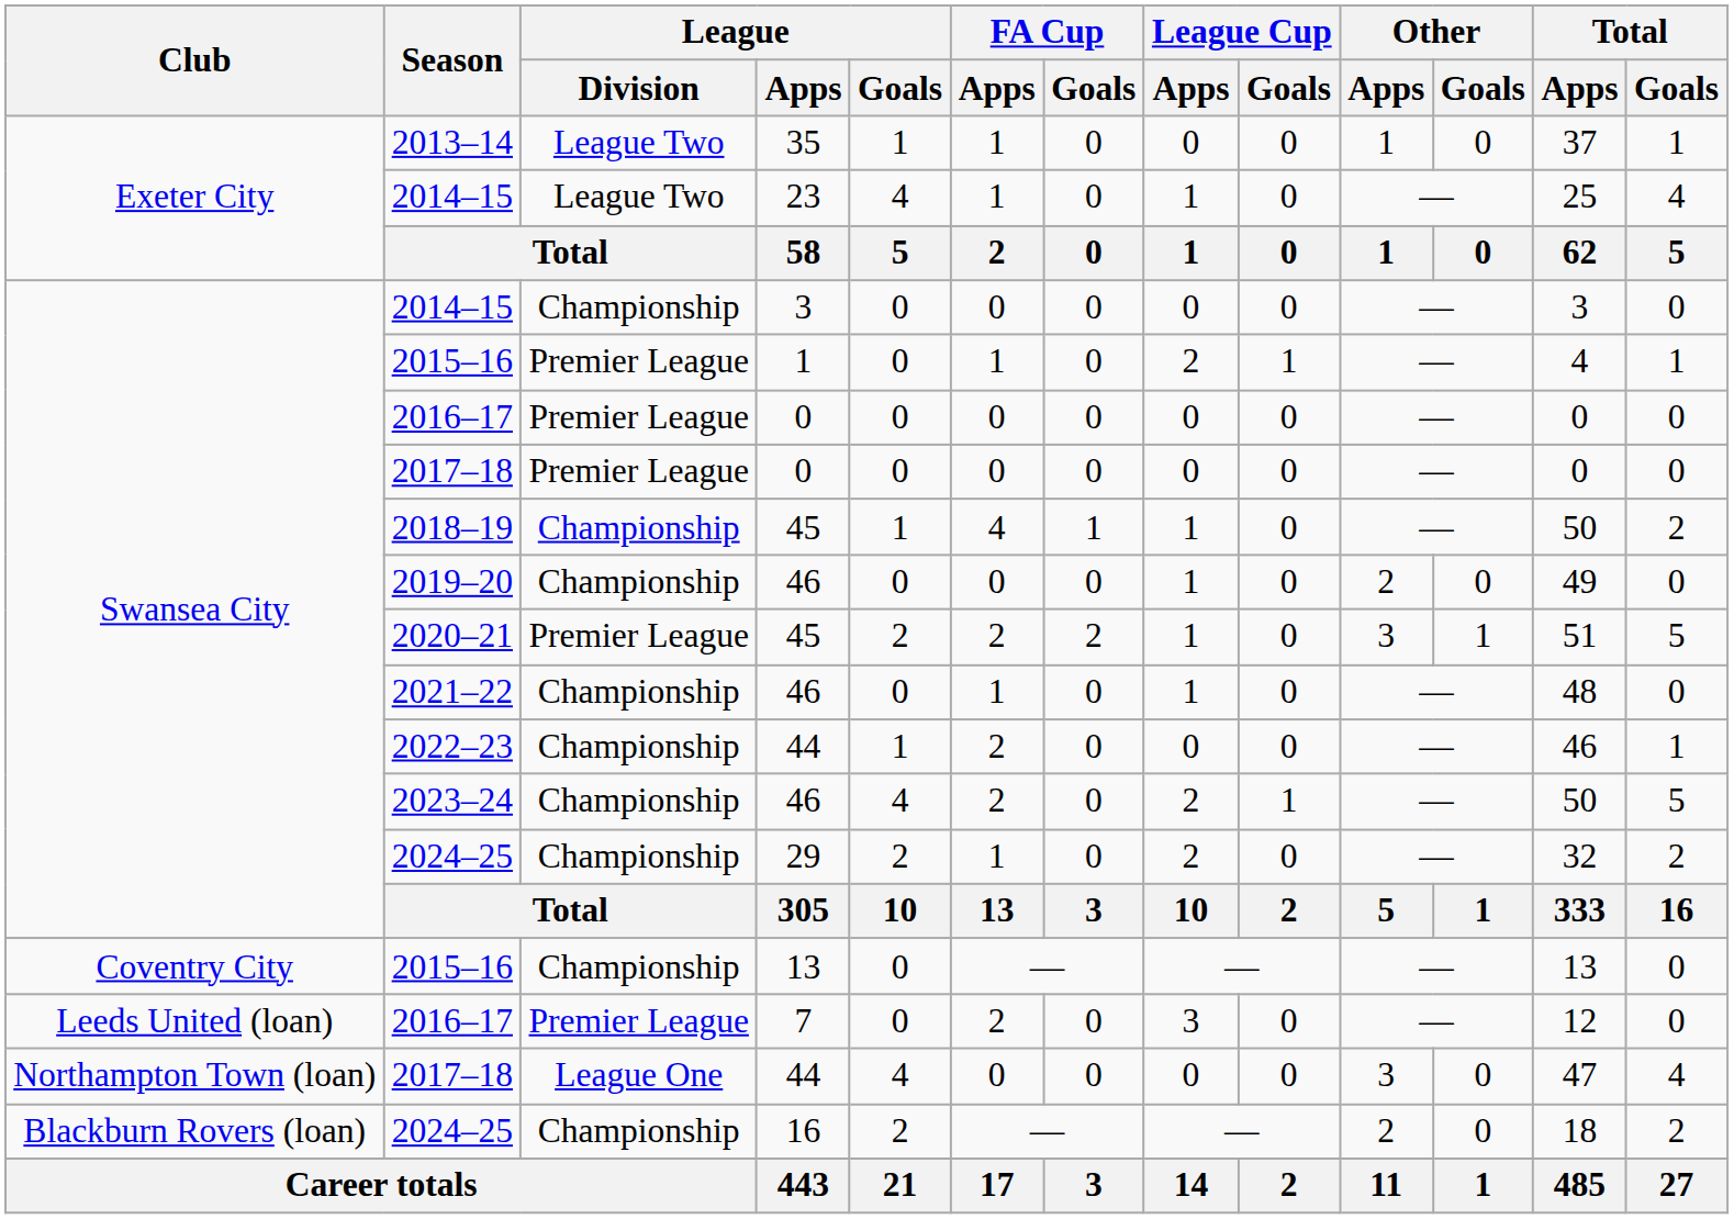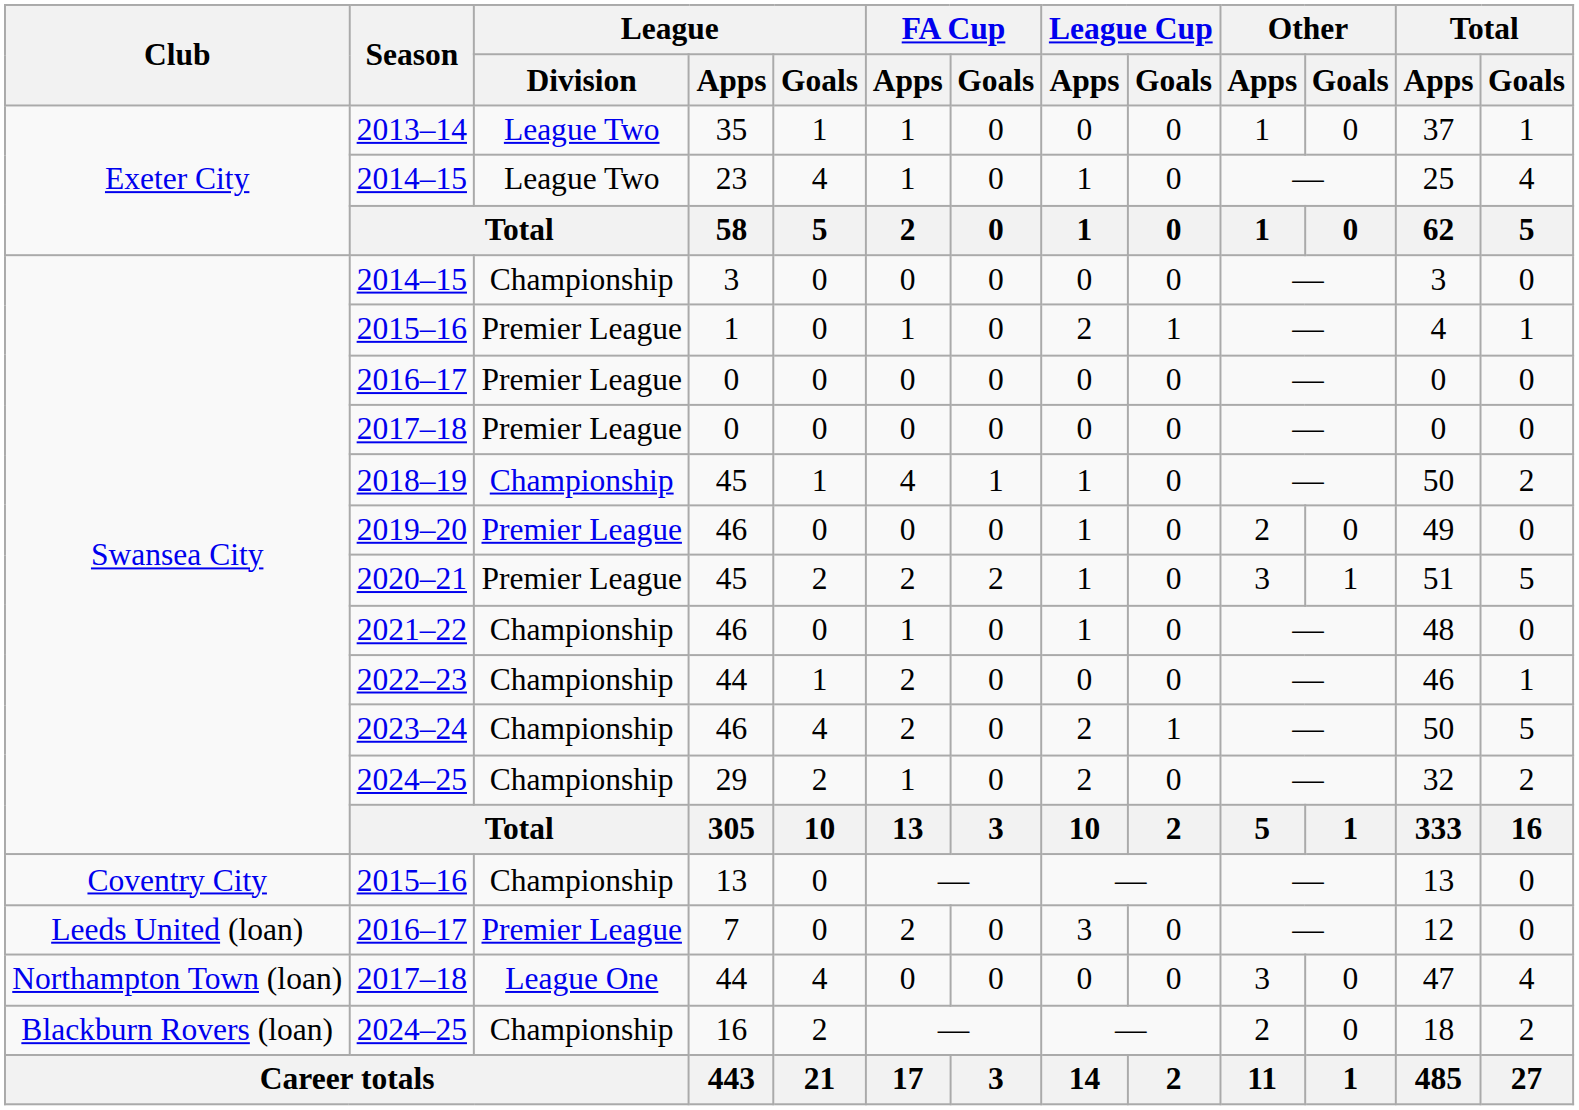 <table class="wikitable" style="text-align:center">
 <tr>
 <th rowspan="2">Club</th>
 <th rowspan="2">Season</th>
 <th colspan="3">League</th>
 <th colspan="2"><a href='#'>FA Cup</a></th>
 <th colspan="2"><a href='#'>League Cup</a></th>
 <th colspan="2">Other</th>
 <th colspan="2">Total</th>
 </tr>
 <tr>
 <th>Division</th>
 <th>Apps</th>
 <th>Goals</th>
 <th>Apps</th>
 <th>Goals</th>
 <th>Apps</th>
 <th>Goals</th>
 <th>Apps</th>
 <th>Goals</th>
 <th>Apps</th>
 <th>Goals</th>
 </tr>
 <tr>
 <td rowspan="3"><a href='#'>Exeter City</a></td>
 <td><a href='#'>2013–14</a></td>
 <td><a href='#'>League Two</a></td>
 <td>35</td>
 <td>1</td>
 <td>1</td>
 <td>0</td>
 <td>0</td>
 <td>0</td>
 <td>1</td>
 <td>0</td>
 <td>37</td>
 <td>1</td>
 </tr>
 <tr>
 <td><a href='#'>2014–15</a></td>
 <td>League Two</td>
 <td>23</td>
 <td>4</td>
 <td>1</td>
 <td>0</td>
 <td>1</td>
 <td>0</td>
 <td colspan="2">—</td>
 <td>25</td>
 <td>4</td>
 </tr>
 <tr>
 <th colspan="2">Total</th>
 <th>58</th>
 <th>5</th>
 <th>2</th>
 <th>0</th>
 <th>1</th>
 <th>0</th>
 <th>1</th>
 <th>0</th>
 <th>62</th>
 <th>5</th>
 </tr>
 <tr>
 <td rowspan="12"><a href='#'>Swansea City</a></td>
 <td><a href='#'>2014–15</a></td>
 <td>Championship</td>
 <td>3</td>
 <td>0</td>
 <td>0</td>
 <td>0</td>
 <td>0</td>
 <td>0</td>
 <td colspan="2">—</td>
 <td>3</td>
 <td>0</td>
 </tr>
 <tr>
 <td><a href='#'>2015–16</a></td>
 <td>Premier League</td>
 <td>1</td>
 <td>0</td>
 <td>1</td>
 <td>0</td>
 <td>2</td>
 <td>1</td>
 <td colspan="2">—</td>
 <td>4</td>
 <td>1</td>
 </tr>
 <tr>
 <td><a href='#'>2016–17</a></td>
 <td>Premier League</td>
 <td>0</td>
 <td>0</td>
 <td>0</td>
 <td>0</td>
 <td>0</td>
 <td>0</td>
 <td colspan="2">—</td>
 <td>0</td>
 <td>0</td>
 </tr>
 <tr>
 <td><a href='#'>2017–18</a></td>
 <td>Premier League</td>
 <td>0</td>
 <td>0</td>
 <td>0</td>
 <td>0</td>
 <td>0</td>
 <td>0</td>
 <td colspan="2">—</td>
 <td>0</td>
 <td>0</td>
 </tr>
 <tr>
 <td><a href='#'>2018–19</a></td>
 <td><a href='#'>Championship</a></td>
 <td>45</td>
 <td>1</td>
 <td>4</td>
 <td>1</td>
 <td>1</td>
 <td>0</td>
 <td colspan=2>—</td>
 <td>50</td>
 <td>2</td>
 </tr>
 <tr>
 <td><a href='#'>2019–20</a></td>
-<td>Championship</td>
+<td><a href='#'>Premier League</a></td>
 <td>46</td>
 <td>0</td>
 <td>0</td>
 <td>0</td>
 <td>1</td>
 <td>0</td>
 <td>2</td>
 <td>0</td>
 <td>49</td>
 <td>0</td>
 </tr>
 <tr>
 <td><a href='#'>2020–21</a></td>
 <td>Premier League</td>
 <td>45</td>
 <td>2</td>
 <td>2</td>
 <td>2</td>
 <td>1</td>
 <td>0</td>
 <td>3</td>
 <td>1</td>
 <td>51</td>
 <td>5</td>
 </tr>
 <tr>
 <td><a href='#'>2021–22</a></td>
 <td>Championship</td>
 <td>46</td>
 <td>0</td>
 <td>1</td>
 <td>0</td>
 <td>1</td>
 <td>0</td>
 <td colspan=2>—</td>
 <td>48</td>
 <td>0</td>
 </tr>
 <tr>
 <td><a href='#'>2022–23</a></td>
 <td>Championship</td>
 <td>44</td>
 <td>1</td>
 <td>2</td>
 <td>0</td>
 <td>0</td>
 <td>0</td>
 <td colspan="2">—</td>
 <td>46</td>
 <td>1</td>
 </tr>
 <tr>
 <td><a href='#'>2023–24</a></td>
 <td>Championship</td>
 <td>46</td>
 <td>4</td>
 <td>2</td>
 <td>0</td>
 <td>2</td>
 <td>1</td>
 <td colspan="2">—</td>
 <td>50</td>
 <td>5</td>
 </tr>
 <tr>
 <td><a href='#'>2024–25</a></td>
 <td>Championship</td>
 <td>29</td>
 <td 2>2</td>
 <td>1</td>
 <td>0</td>
 <td>2</td>
 <td>0</td>
 <td colspan="2">—</td>
 <td>32</td>
 <td>2</td>
 </tr>
 <tr>
 <th colspan="2">Total</th>
 <th>305</th>
 <th>10</th>
 <th>13</th>
 <th>3</th>
 <th>10</th>
 <th>2</th>
 <th>5</th>
 <th>1</th>
 <th>333</th>
 <th>16</th>
 </tr>
 <tr>
 <td><a href='#'>Coventry City</a></td>
 <td><a href='#'>2015–16</a></td>
 <td>Championship</td>
 <td>13</td>
 <td>0</td>
 <td colspan=2>—</td>
 <td colspan=2>—</td>
 <td colspan=2>—</td>
 <td>13</td>
 <td>0</td>
 </tr>
 <tr>
 <td><a href='#'>Leeds United</a> (loan)</td>
 <td><a href='#'>2016–17</a></td>
 <td><a href='#'>Premier League</a></td>
 <td>7</td>
 <td>0</td>
 <td>2</td>
 <td>0</td>
 <td>3</td>
 <td>0</td>
 <td colspan=2>—</td>
 <td>12</td>
 <td>0</td>
 </tr>
 <tr>
 <td><a href='#'>Northampton Town</a> (loan)</td>
 <td><a href='#'>2017–18</a></td>
 <td><a href='#'>League One</a></td>
 <td>44</td>
 <td>4</td>
 <td>0</td>
 <td>0</td>
 <td>0</td>
 <td>0</td>
 <td>3</td>
 <td>0</td>
 <td>47</td>
 <td>4</td>
 </tr>
 <tr>
 <td><a href='#'>Blackburn Rovers</a> (loan)</td>
 <td><a href='#'>2024–25</a></td>
 <td>Championship</td>
 <td>16</td>
 <td>2</td>
 <td colspan="2">—</td>
 <td colspan="2">—</td>
 <td>2</td>
 <td>0</td>
 <td>18</td>
 <td>2</td>
 </tr>
 <tr>
 <th colspan="3">Career totals</th>
 <th>443</th>
 <th>21</th>
 <th>17</th>
 <th>3</th>
 <th>14</th>
 <th>2</th>
 <th>11</th>
 <th>1</th>
 <th>485</th>
 <th>27</th>
 </tr>
 </table>
